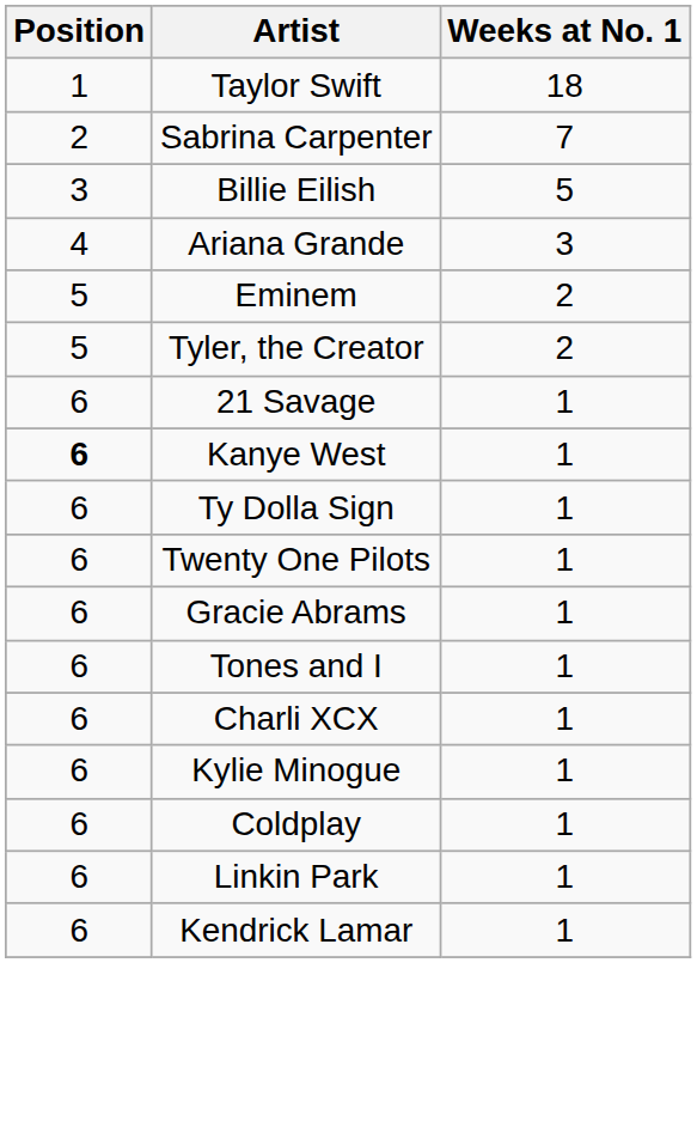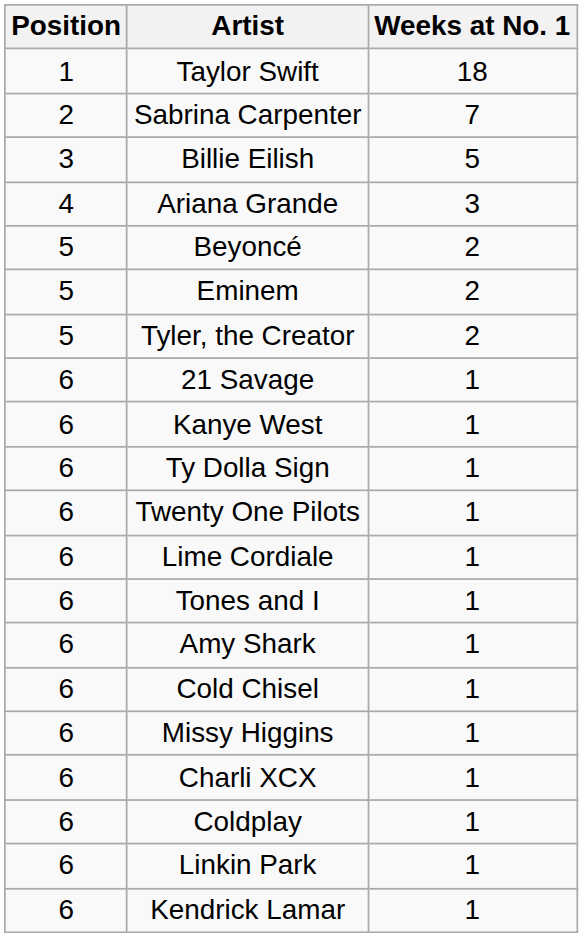 <table class="wikitable plainrowheaders" style="text-align:center;">
 <tr>
 <th scope="col">Position</th>
 <th scope="col">Artist</th>
 <th scope="col">Weeks at No. 1</th>
 </tr>
 <tr>
 <td>1</td>
 <td>Taylor Swift</td>
 <td>18</td>
 </tr>
 <tr>
 <td>2</td>
 <td>Sabrina Carpenter</td>
 <td>7</td>
 </tr>
 <tr>
 <td>3</td>
 <td>Billie Eilish</td>
 <td>5</td>
 </tr>
 <tr>
 <td>4</td>
 <td>Ariana Grande</td>
 <td>3</td>
 </tr>
 <tr>
 <td>5</td>
+<td>Beyoncé</td>
+<td>2</td>
+</tr>
+<tr>
+<td>5</td>
 <td>Eminem</td>
 <td>2</td>
 </tr>
 <tr>
 <td>5</td>
 <td>Tyler, the Creator</td>
 <td>2</td>
 </tr>
 <tr>
 <td>6</td>
 <td>21 Savage</td>
 <td>1</td>
 </tr>
 <tr>
-<td><strong>6</strong></td>
+<td>6</td>
 <td>Kanye West</td>
 <td>1</td>
 </tr>
 <tr>
 <td>6</td>
 <td>Ty Dolla Sign</td>
 <td>1</td>
 </tr>
 <tr>
 <td>6</td>
 <td>Twenty One Pilots</td>
 <td>1</td>
 </tr>
 <tr>
 <td>6</td>
-<td>Gracie Abrams</td>
+<td>Lime Cordiale</td>
 <td>1</td>
 </tr>
 <tr>
 <td>6</td>
 <td>Tones and I</td>
 <td>1</td>
 </tr>
 <tr>
 <td>6</td>
-<td>Charli XCX</td>
+<td>Amy Shark</td>
 <td>1</td>
 </tr>
 <tr>
 <td>6</td>
-<td>Kylie Minogue</td>
+<td>Cold Chisel</td>
+<td>1</td>
+</tr>
+<tr>
+<td>6</td>
+<td>Missy Higgins</td>
+<td>1</td>
+</tr>
+<tr>
+<td>6</td>
+<td>Charli XCX</td>
 <td>1</td>
 </tr>
 <tr>
 <td>6</td>
 <td>Coldplay</td>
 <td>1</td>
 </tr>
 <tr>
 <td>6</td>
 <td>Linkin Park</td>
 <td>1</td>
 </tr>
 <tr>
 <td>6</td>
 <td>Kendrick Lamar</td>
 <td>1</td>
 </tr>
 </table>
